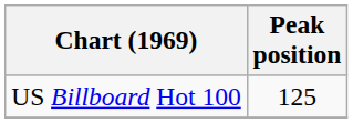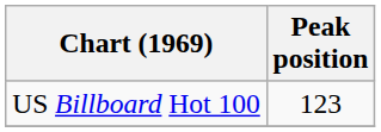 <table class="wikitable">
 <tr>
 <th>Chart (1969)</th>
 <th>Peak<br>position</th>
 </tr>
 <tr>
 <td>US <em><a href='#'>Billboard</a></em> <a href='#'>Hot 100</a></td>
-<td style="text-align:center;">125</td>
+<td style="text-align:center;">123</td>
 </tr>
 <tr>
 </tr>
 </table>
